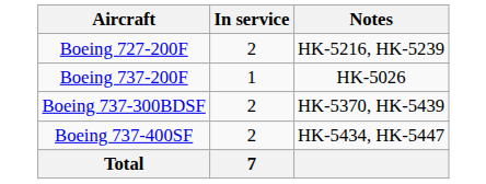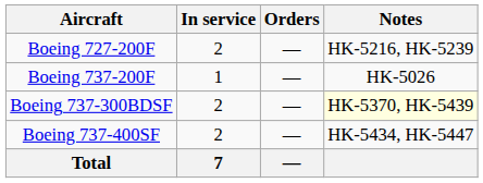 <table class="wikitable mw-collapsible" style="margin:0.5em auto; text-align:center">
 <tr>
 <th>Aircraft</th>
 <th>In service</th>
+<th>Orders</th>
 <th>Notes</th>
 </tr>
 <tr>
 <td><a href='#'>Boeing 727-200F</a></td>
 <td>2</td>
+<td>—</td>
 <td>HK-5216, HK-5239</td>
 </tr>
 <tr>
 <td><a href='#'>Boeing 737-200F</a></td>
 <td>1</td>
+<td>—</td>
 <td>HK-5026</td>
 </tr>
 <tr>
 <td><a href='#'>Boeing 737-300BDSF</a></td>
 <td>2</td>
-<td>HK-5370, HK-5439</td>
+<td>—</td>
+<td style="background: lightyellow;">HK-5370, HK-5439</td>
 </tr>
 <tr>
 <td><a href='#'>Boeing 737-400SF</a></td>
 <td>2</td>
+<td>—</td>
 <td>HK-5434, HK-5447</td>
 </tr>
 <tr>
 <th>Total</th>
 <th>7</th>
+<th>—</th>
 <th></th>
 </tr>
 </table>
